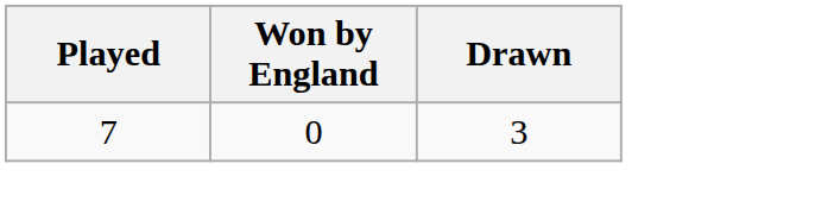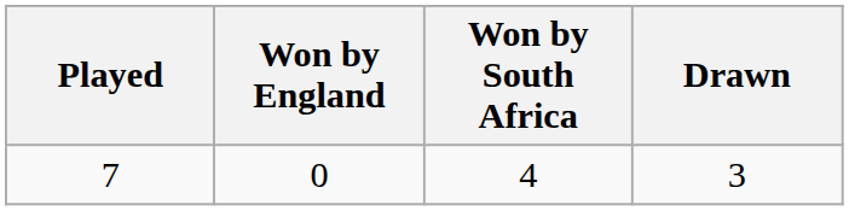 <table class="wikitable">
 <tr>
 <th width="84">Played</th>
 <th width="84">Won by<br>England</th>
+<th width="84">Won by<br>South Africa</th>
 <th width="84">Drawn</th>
 </tr>
 <tr>
 <td align=center>7</td>
 <td align=center>0</td>
+<td align=center>4</td>
 <td align=center>3</td>
 </tr>
 </table>
